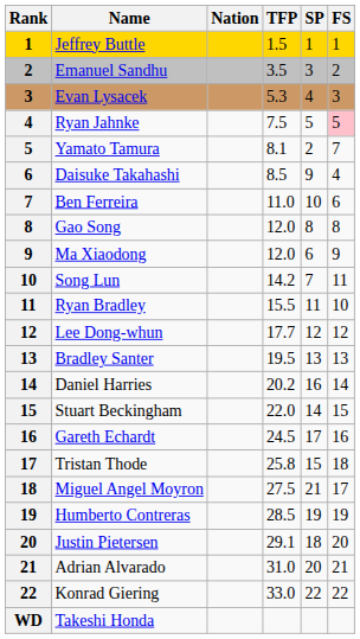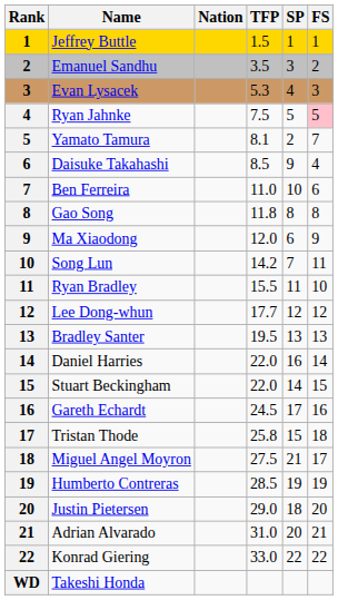 <table class="wikitable">
 <tr>
 <th>Rank</th>
 <th>Name</th>
 <th>Nation</th>
 <th>TFP</th>
 <th>SP</th>
 <th>FS</th>
 </tr>
 <tr bgcolor="gold">
 <td align="center"><strong>1</strong></td>
 <td><a href='#'>Jeffrey Buttle</a></td>
 <td></td>
 <td>1.5</td>
 <td>1</td>
 <td>1</td>
 </tr>
 <tr bgcolor="silver">
 <td align="center"><strong>2</strong></td>
 <td><a href='#'>Emanuel Sandhu</a></td>
 <td></td>
 <td>3.5</td>
 <td>3</td>
 <td>2</td>
 </tr>
 <tr bgcolor="cc9966">
 <td align="center"><strong>3</strong></td>
 <td><a href='#'>Evan Lysacek</a></td>
 <td></td>
 <td>5.3</td>
 <td>4</td>
 <td>3</td>
 </tr>
 <tr>
 <th>4</th>
 <td><a href='#'>Ryan Jahnke</a></td>
 <td></td>
 <td>7.5</td>
 <td>5</td>
 <td style="background: pink;">5</td>
 </tr>
 <tr>
 <th>5</th>
 <td><a href='#'>Yamato Tamura</a></td>
 <td></td>
 <td>8.1</td>
 <td>2</td>
 <td>7</td>
 </tr>
 <tr>
 <th>6</th>
 <td><a href='#'>Daisuke Takahashi</a></td>
 <td></td>
 <td>8.5</td>
 <td>9</td>
 <td>4</td>
 </tr>
 <tr>
 <th>7</th>
 <td><a href='#'>Ben Ferreira</a></td>
 <td></td>
 <td>11.0</td>
 <td>10</td>
 <td>6</td>
 </tr>
 <tr>
 <th>8</th>
 <td><a href='#'>Gao Song</a></td>
 <td></td>
-<td>12.0</td>
+<td>11.8</td>
 <td>8</td>
 <td>8</td>
 </tr>
 <tr>
 <th>9</th>
 <td><a href='#'>Ma Xiaodong</a></td>
 <td></td>
 <td>12.0</td>
 <td>6</td>
 <td>9</td>
 </tr>
 <tr>
 <th>10</th>
 <td><a href='#'>Song Lun</a></td>
 <td></td>
 <td>14.2</td>
 <td>7</td>
 <td>11</td>
 </tr>
 <tr>
 <th>11</th>
 <td><a href='#'>Ryan Bradley</a></td>
 <td></td>
 <td>15.5</td>
 <td>11</td>
 <td>10</td>
 </tr>
 <tr>
 <th>12</th>
 <td><a href='#'>Lee Dong-whun</a></td>
 <td></td>
 <td>17.7</td>
 <td>12</td>
 <td>12</td>
 </tr>
 <tr>
 <th>13</th>
 <td><a href='#'>Bradley Santer</a></td>
 <td></td>
 <td>19.5</td>
 <td>13</td>
 <td>13</td>
 </tr>
 <tr>
 <th>14</th>
 <td>Daniel Harries</td>
 <td></td>
-<td>20.2</td>
+<td>22.0</td>
 <td>16</td>
 <td>14</td>
 </tr>
 <tr>
 <th>15</th>
 <td>Stuart Beckingham</td>
 <td></td>
 <td>22.0</td>
 <td>14</td>
 <td>15</td>
 </tr>
 <tr>
 <th>16</th>
 <td><a href='#'>Gareth Echardt</a></td>
 <td></td>
 <td>24.5</td>
 <td>17</td>
 <td>16</td>
 </tr>
 <tr>
 <th>17</th>
 <td>Tristan Thode</td>
 <td></td>
 <td>25.8</td>
 <td>15</td>
 <td>18</td>
 </tr>
 <tr>
 <th>18</th>
 <td><a href='#'>Miguel Angel Moyron</a></td>
 <td></td>
 <td>27.5</td>
 <td>21</td>
 <td>17</td>
 </tr>
 <tr>
 <th>19</th>
 <td><a href='#'>Humberto Contreras</a></td>
 <td></td>
 <td>28.5</td>
 <td>19</td>
 <td>19</td>
 </tr>
 <tr>
 <th>20</th>
 <td><a href='#'>Justin Pietersen</a></td>
 <td></td>
-<td>29.1</td>
+<td>29.0</td>
 <td>18</td>
 <td>20</td>
 </tr>
 <tr>
 <th>21</th>
 <td>Adrian Alvarado</td>
 <td></td>
 <td>31.0</td>
 <td>20</td>
 <td>21</td>
 </tr>
 <tr>
 <th>22</th>
 <td>Konrad Giering</td>
 <td></td>
 <td>33.0</td>
 <td>22</td>
 <td>22</td>
 </tr>
 <tr>
 <th>WD</th>
 <td><a href='#'>Takeshi Honda</a></td>
 <td></td>
 <td></td>
 <td></td>
 <td></td>
 </tr>
 </table>
